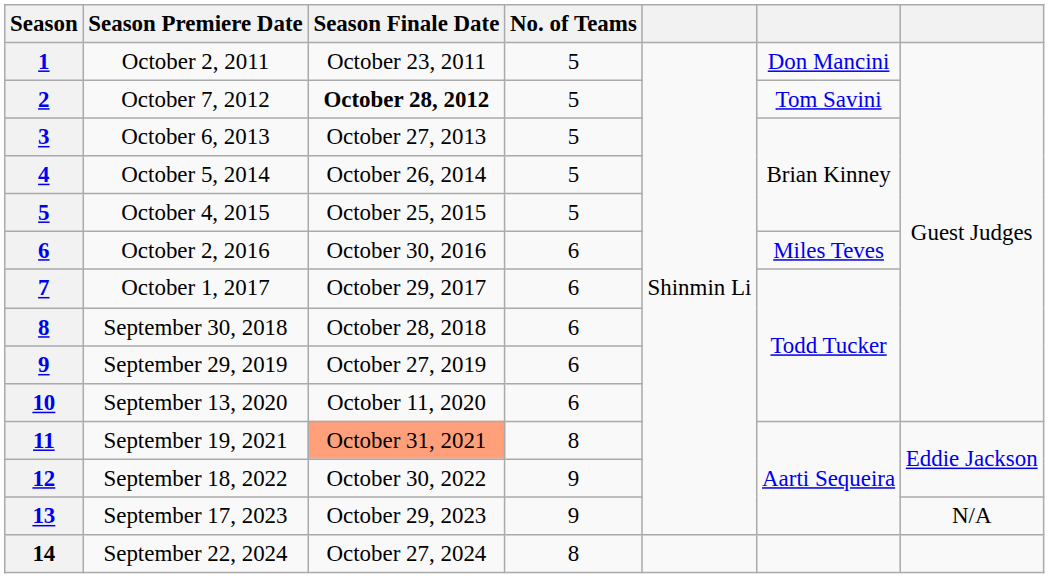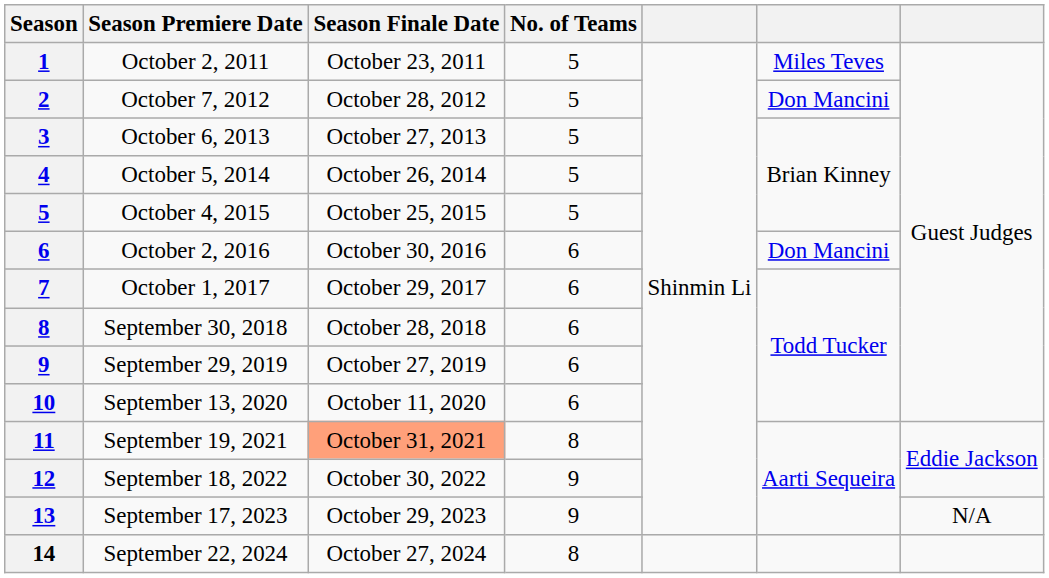 <table class="wikitable" style="text-align:center; font-size:95%;">
 <tr>
 <th>Season</th>
 <th>Season Premiere Date</th>
 <th>Season Finale Date</th>
 <th>No. of Teams</th>
 <th></th>
 <th></th>
 <th></th>
 </tr>
 <tr>
 <th><a href='#'>1</a></th>
 <td>October 2, 2011</td>
 <td>October 23, 2011</td>
 <td>5</td>
 <td rowspan="13">Shinmin Li</td>
-<td><a href='#'>Don Mancini</a></td>
+<td rowspan="1"><a href='#'>Miles Teves</a></td>
 <td rowspan="10">Guest Judges</td>
 </tr>
 <tr>
 <th><a href='#'>2</a></th>
 <td>October 7, 2012</td>
-<td><strong>October 28, 2012</strong></td>
+<td>October 28, 2012</td>
 <td>5</td>
-<td><a href='#'>Tom Savini</a></td>
+<td><a href='#'>Don Mancini</a></td>
 </tr>
 <tr>
 <th><a href='#'>3</a></th>
 <td>October 6, 2013</td>
 <td>October 27, 2013</td>
 <td>5</td>
 <td rowspan="3">Brian Kinney</td>
 </tr>
 <tr>
 <th><a href='#'>4</a></th>
 <td>October 5, 2014</td>
 <td>October 26, 2014</td>
 <td>5</td>
 </tr>
 <tr>
 <th><a href='#'>5</a></th>
 <td>October 4, 2015</td>
 <td>October 25, 2015</td>
 <td>5</td>
 </tr>
 <tr>
 <th><a href='#'>6</a></th>
 <td>October 2, 2016</td>
 <td>October 30, 2016</td>
 <td>6</td>
-<td rowspan="1"><a href='#'>Miles Teves</a></td>
+<td><a href='#'>Don Mancini</a></td>
 </tr>
 <tr>
 <th><a href='#'>7</a></th>
 <td>October 1, 2017</td>
 <td>October 29, 2017</td>
 <td>6</td>
 <td rowspan="4"><a href='#'>Todd Tucker</a></td>
 </tr>
 <tr>
 <th><a href='#'>8</a></th>
 <td>September 30, 2018</td>
 <td>October 28, 2018</td>
 <td>6</td>
 </tr>
 <tr>
 <th><a href='#'>9</a></th>
 <td>September 29, 2019</td>
 <td>October 27, 2019</td>
 <td>6</td>
 </tr>
 <tr>
 <th><a href='#'>10</a></th>
 <td>September 13, 2020</td>
 <td>October 11, 2020</td>
 <td>6</td>
 </tr>
 <tr>
 <th><a href='#'>11</a></th>
 <td>September 19, 2021</td>
 <td style="background: lightsalmon;">October 31, 2021</td>
 <td>8</td>
 <td rowspan="3"><a href='#'>Aarti Sequeira</a></td>
 <td rowspan="2"><a href='#'>Eddie Jackson</a></td>
 </tr>
 <tr>
 <th><a href='#'>12</a></th>
 <td>September 18, 2022</td>
 <td>October 30, 2022</td>
 <td>9</td>
 </tr>
 <tr>
 <th><a href='#'>13</a></th>
 <td>September 17, 2023</td>
 <td>October 29, 2023</td>
 <td>9</td>
 <td>N/A</td>
 </tr>
 <tr>
 <th>14</th>
 <td>September 22, 2024</td>
 <td>October 27, 2024</td>
 <td>8</td>
 <td></td>
 <td></td>
 <td></td>
 </tr>
 </table>
